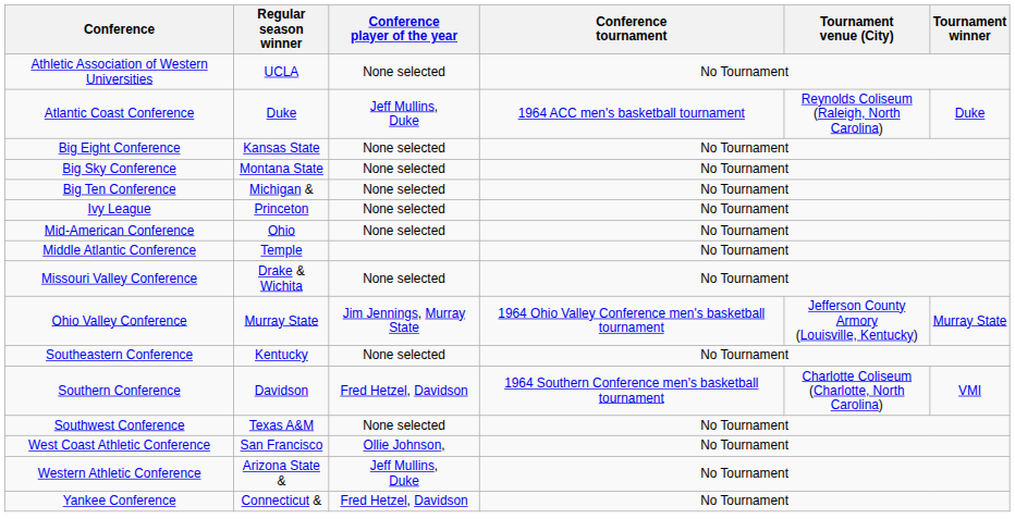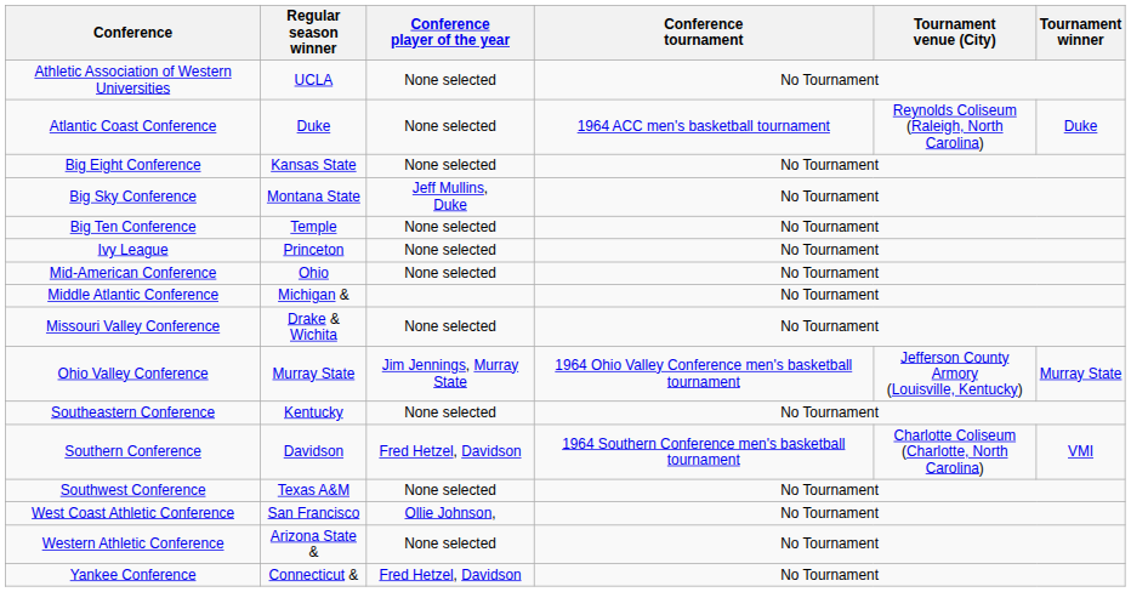 <table class="wikitable" style="text-align:center;">
 <tr>
 <th>Conference</th>
 <th>Regular <br> season winner</th>
 <th><a href='#'>Conference <br> player of the year</a></th>
 <th>Conference <br> tournament</th>
 <th>Tournament <br> venue (City)</th>
 <th>Tournament <br> winner</th>
 </tr>
 <tr>
 <td><a href='#'>Athletic Association of Western Universities</a></td>
 <td><a href='#'>UCLA</a></td>
 <td>None selected</td>
 <td colspan=3>No Tournament</td>
 </tr>
 <tr>
 <td><a href='#'>Atlantic Coast Conference</a></td>
 <td><a href='#'>Duke</a></td>
-<td><a href='#'>Jeff Mullins</a>,<br><a href='#'>Duke</a></td>
+<td>None selected</td>
 <td><a href='#'>1964 ACC men's basketball tournament</a></td>
 <td><a href='#'>Reynolds Coliseum</a><br>(<a href='#'>Raleigh, North Carolina</a>)</td>
 <td><a href='#'>Duke</a></td>
 </tr>
 <tr>
 <td><a href='#'>Big Eight Conference</a></td>
 <td><a href='#'>Kansas State</a></td>
 <td>None selected</td>
 <td colspan=3>No Tournament</td>
 </tr>
 <tr>
 <td><a href='#'>Big Sky Conference</a></td>
 <td><a href='#'>Montana State</a></td>
-<td>None selected</td>
+<td><a href='#'>Jeff Mullins</a>,<br><a href='#'>Duke</a></td>
 <td colspan=3>No Tournament</td>
 </tr>
 <tr>
 <td><a href='#'>Big Ten Conference</a></td>
-<td><a href='#'>Michigan</a> & </td>
+<td><a href='#'>Temple</a></td>
 <td>None selected</td>
 <td colspan=3>No Tournament</td>
 </tr>
 <tr>
 <td><a href='#'>Ivy League</a></td>
 <td><a href='#'>Princeton</a></td>
 <td>None selected</td>
 <td colspan=3>No Tournament</td>
 </tr>
 <tr>
 <td><a href='#'>Mid-American Conference</a></td>
 <td><a href='#'>Ohio</a></td>
 <td>None selected</td>
 <td colspan=3>No Tournament</td>
 </tr>
 <tr>
 <td><a href='#'>Middle Atlantic Conference</a></td>
-<td><a href='#'>Temple</a></td>
+<td><a href='#'>Michigan</a> & </td>
 <td></td>
 <td colspan=3>No Tournament</td>
 </tr>
 <tr>
 <td><a href='#'>Missouri Valley Conference</a></td>
 <td><a href='#'>Drake</a> & <a href='#'>Wichita</a></td>
 <td>None selected</td>
 <td colspan=3>No Tournament</td>
 </tr>
 <tr>
 <td><a href='#'>Ohio Valley Conference</a></td>
 <td><a href='#'>Murray State</a></td>
 <td><a href='#'>Jim Jennings</a>, <a href='#'>Murray State</a></td>
 <td><a href='#'>1964 Ohio Valley Conference men's basketball tournament</a></td>
 <td><a href='#'>Jefferson County Armory</a><br>(<a href='#'>Louisville, Kentucky</a>)</td>
 <td><a href='#'>Murray State</a></td>
 </tr>
 <tr>
 <td><a href='#'>Southeastern Conference</a></td>
 <td><a href='#'>Kentucky</a></td>
 <td>None selected</td>
 <td colspan=3>No Tournament</td>
 </tr>
 <tr>
 <td><a href='#'>Southern Conference</a></td>
 <td><a href='#'>Davidson</a></td>
 <td><a href='#'>Fred Hetzel</a>, <a href='#'>Davidson</a></td>
 <td><a href='#'>1964 Southern Conference men's basketball tournament</a></td>
 <td><a href='#'>Charlotte Coliseum</a><br>(<a href='#'>Charlotte, North Carolina</a>)</td>
 <td><a href='#'>VMI</a></td>
 </tr>
 <tr>
 <td><a href='#'>Southwest Conference</a></td>
 <td><a href='#'>Texas A&M</a></td>
 <td>None selected</td>
 <td colspan=3>No Tournament</td>
 </tr>
 <tr>
 <td><a href='#'>West Coast Athletic Conference</a></td>
 <td><a href='#'>San Francisco</a></td>
 <td><a href='#'>Ollie Johnson</a>, </td>
 <td colspan=3>No Tournament</td>
 </tr>
 <tr>
 <td><a href='#'>Western Athletic Conference</a></td>
 <td><a href='#'>Arizona State</a> & </td>
-<td><a href='#'>Jeff Mullins</a>,<br><a href='#'>Duke</a></td>
+<td>None selected</td>
 <td colspan=3>No Tournament</td>
 </tr>
 <tr>
 <td><a href='#'>Yankee Conference</a></td>
 <td><a href='#'>Connecticut</a> & </td>
 <td><a href='#'>Fred Hetzel</a>, <a href='#'>Davidson</a></td>
 <td colspan=3>No Tournament</td>
 </tr>
 </table>
